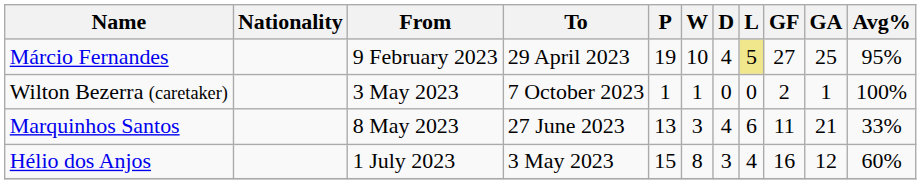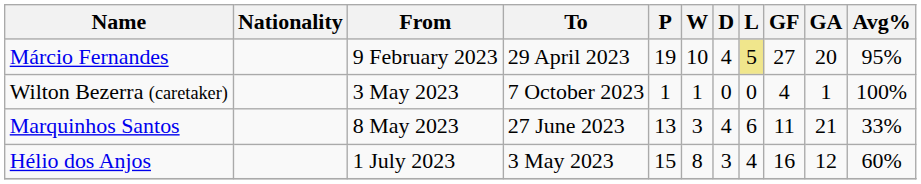 <table class="wikitable sortable">
 <tr>
 <th>Name</th>
 <th>Nationality</th>
 <th>From</th>
 <th class="unsortable">To</th>
 <th>P</th>
 <th>W</th>
 <th>D</th>
 <th>L</th>
 <th>GF</th>
 <th>GA</th>
 <th>Avg%</th>
 </tr>
 <tr>
 <td align=left><a href='#'>Márcio Fernandes</a></td>
 <td></td>
 <td align=left>9 February 2023</td>
 <td align=left>29 April 2023</td>
 <td align=center>19</td>
 <td align=center>10</td>
 <td align=center>4</td>
 <td align=center style="background: khaki;">5</td>
 <td align=center>27</td>
-<td align=center>25</td>
+<td align=center>20</td>
 <td align=center>95%</td>
 </tr>
 <tr>
 <td align=left>Wilton Bezerra <small>(caretaker)</small></td>
 <td></td>
 <td align=left>3 May 2023</td>
 <td align=left>7 October 2023</td>
 <td align=center>1</td>
 <td align=center>1</td>
 <td align=center>0</td>
 <td align=center>0</td>
-<td align=center>2</td>
+<td align=center>4</td>
 <td align=center>1</td>
 <td align=center>100%</td>
 </tr>
 <tr>
 <td align=left><a href='#'>Marquinhos Santos</a></td>
 <td></td>
 <td align=left>8 May 2023</td>
 <td align=left>27 June 2023</td>
 <td align=center>13</td>
 <td align=center>3</td>
 <td align=center>4</td>
 <td align=center>6</td>
 <td align=center>11</td>
 <td align=center>21</td>
 <td align=center>33%</td>
 </tr>
 <tr>
 <td align=left><a href='#'>Hélio dos Anjos</a></td>
 <td></td>
 <td align=left>1 July 2023</td>
 <td align=left>3 May 2023</td>
 <td align=center>15</td>
 <td align=center>8</td>
 <td align=center>3</td>
 <td align=center>4</td>
 <td align=center>16</td>
 <td align=center>12</td>
 <td align=center>60%</td>
 </tr>
 <tr>
 </tr>
 </table>
